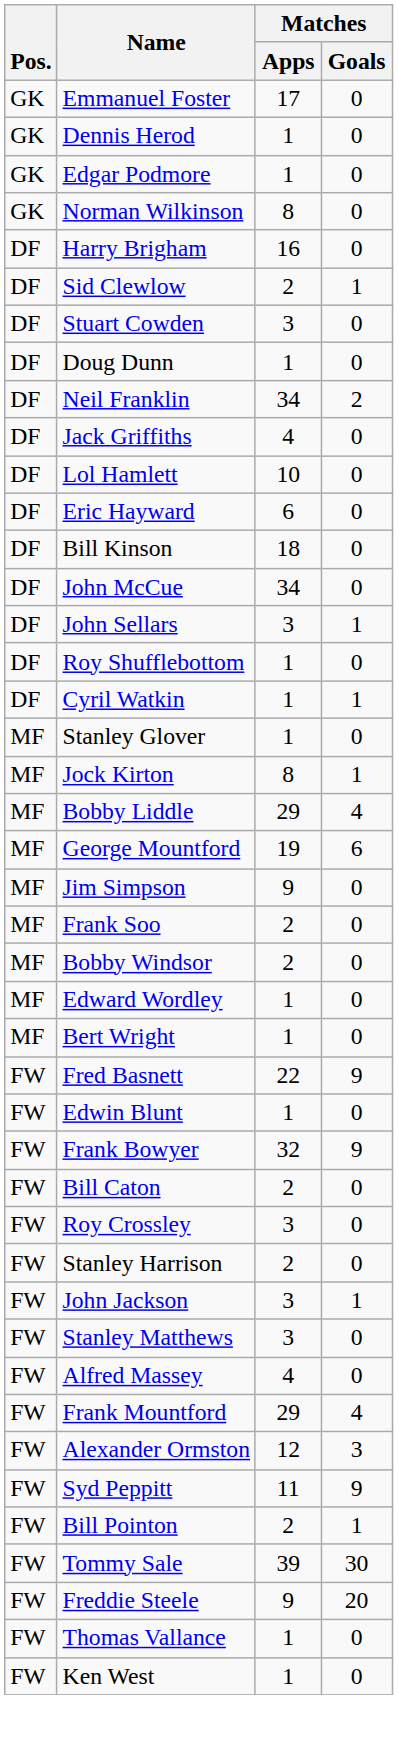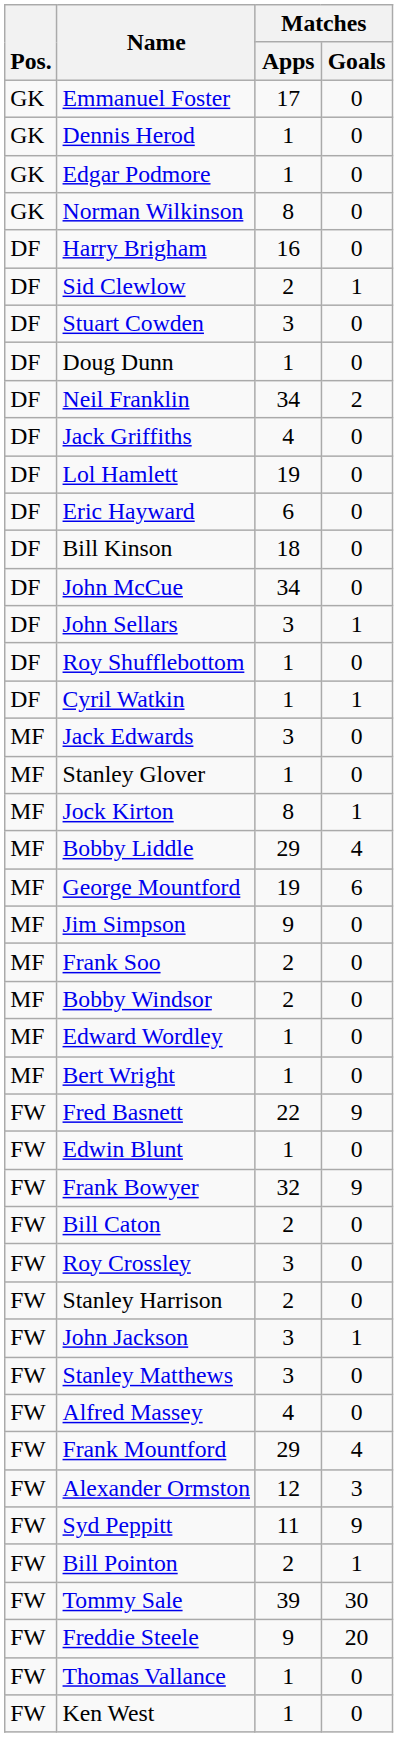 <table class="wikitable" style="text-align:center">
 <tr>
 <th rowspan="2" valign="bottom">Pos.</th>
 <th rowspan="2">Name</th>
 <th colspan="2" width="85">Matches</th>
 </tr>
 <tr>
 <th>Apps</th>
 <th>Goals</th>
 </tr>
 <tr>
 <td align="left">GK</td>
 <td align="left"> <a href='#'>Emmanuel Foster</a></td>
 <td>17</td>
 <td>0</td>
 </tr>
 <tr>
 <td align="left">GK</td>
 <td align="left"> <a href='#'>Dennis Herod</a></td>
 <td>1</td>
 <td>0</td>
 </tr>
 <tr>
 <td align="left">GK</td>
 <td align="left"> <a href='#'>Edgar Podmore</a></td>
 <td>1</td>
 <td>0</td>
 </tr>
 <tr>
 <td align="left">GK</td>
 <td align="left"> <a href='#'>Norman Wilkinson</a></td>
 <td>8</td>
 <td>0</td>
 </tr>
 <tr>
 <td align="left">DF</td>
 <td align="left"> <a href='#'>Harry Brigham</a></td>
 <td>16</td>
 <td>0</td>
 </tr>
 <tr>
 <td align="left">DF</td>
 <td align="left"> <a href='#'>Sid Clewlow</a></td>
 <td>2</td>
 <td>1</td>
 </tr>
 <tr>
 <td align="left">DF</td>
 <td align="left"> <a href='#'>Stuart Cowden</a></td>
 <td>3</td>
 <td>0</td>
 </tr>
 <tr>
 <td align="left">DF</td>
 <td align="left"> Doug Dunn</td>
 <td>1</td>
 <td>0</td>
 </tr>
 <tr>
 <td align="left">DF</td>
 <td align="left"> <a href='#'>Neil Franklin</a></td>
 <td>34</td>
 <td>2</td>
 </tr>
 <tr>
 <td align="left">DF</td>
 <td align="left"> <a href='#'>Jack Griffiths</a></td>
 <td>4</td>
 <td>0</td>
 </tr>
 <tr>
 <td align="left">DF</td>
 <td align="left"> <a href='#'>Lol Hamlett</a></td>
-<td>10</td>
+<td>19</td>
 <td>0</td>
 </tr>
 <tr>
 <td align="left">DF</td>
 <td align="left"> <a href='#'>Eric Hayward</a></td>
 <td>6</td>
 <td>0</td>
 </tr>
 <tr>
 <td align="left">DF</td>
 <td align="left"> Bill Kinson</td>
 <td>18</td>
 <td>0</td>
 </tr>
 <tr>
 <td align="left">DF</td>
 <td align="left"> <a href='#'>John McCue</a></td>
 <td>34</td>
 <td>0</td>
 </tr>
 <tr>
 <td align="left">DF</td>
 <td align="left"> <a href='#'>John Sellars</a></td>
 <td>3</td>
 <td>1</td>
 </tr>
 <tr>
 <td align="left">DF</td>
 <td align="left"> <a href='#'>Roy Shufflebottom</a></td>
 <td>1</td>
 <td>0</td>
 </tr>
 <tr>
 <td align="left">DF</td>
 <td align="left"> <a href='#'>Cyril Watkin</a></td>
 <td>1</td>
 <td>1</td>
+</tr>
+<tr>
+<td align="left">MF</td>
+<td align="left"> <a href='#'>Jack Edwards</a></td>
+<td>3</td>
+<td>0</td>
 </tr>
 <tr>
 <td align="left">MF</td>
 <td align="left"> Stanley Glover</td>
 <td>1</td>
 <td>0</td>
 </tr>
 <tr>
 <td align="left">MF</td>
 <td align="left"> <a href='#'>Jock Kirton</a></td>
 <td>8</td>
 <td>1</td>
 </tr>
 <tr>
 <td align="left">MF</td>
 <td align="left"> <a href='#'>Bobby Liddle</a></td>
 <td>29</td>
 <td>4</td>
 </tr>
 <tr>
 <td align="left">MF</td>
 <td align="left"> <a href='#'>George Mountford</a></td>
 <td>19</td>
 <td>6</td>
 </tr>
 <tr>
 <td align="left">MF</td>
 <td align="left"> <a href='#'>Jim Simpson</a></td>
 <td>9</td>
 <td>0</td>
 </tr>
 <tr>
 <td align="left">MF</td>
 <td align="left"> <a href='#'>Frank Soo</a></td>
 <td>2</td>
 <td>0</td>
 </tr>
 <tr>
 <td align="left">MF</td>
 <td align="left"> <a href='#'>Bobby Windsor</a></td>
 <td>2</td>
 <td>0</td>
 </tr>
 <tr>
 <td align="left">MF</td>
 <td align="left"> <a href='#'>Edward Wordley</a></td>
 <td>1</td>
 <td>0</td>
 </tr>
 <tr>
 <td align="left">MF</td>
 <td align="left"> <a href='#'>Bert Wright</a></td>
 <td>1</td>
 <td>0</td>
 </tr>
 <tr>
 <td align="left">FW</td>
 <td align="left"> <a href='#'>Fred Basnett</a></td>
 <td>22</td>
 <td>9</td>
 </tr>
 <tr>
 <td align="left">FW</td>
 <td align="left"> <a href='#'>Edwin Blunt</a></td>
 <td>1</td>
 <td>0</td>
 </tr>
 <tr>
 <td align="left">FW</td>
 <td align="left"> <a href='#'>Frank Bowyer</a></td>
 <td>32</td>
 <td>9</td>
 </tr>
 <tr>
 <td align="left">FW</td>
 <td align="left"> <a href='#'>Bill Caton</a></td>
 <td>2</td>
 <td>0</td>
 </tr>
 <tr>
 <td align="left">FW</td>
 <td align="left"> <a href='#'>Roy Crossley</a></td>
 <td>3</td>
 <td>0</td>
 </tr>
 <tr>
 <td align="left">FW</td>
 <td align="left"> Stanley Harrison</td>
 <td>2</td>
 <td>0</td>
 </tr>
 <tr>
 <td align="left">FW</td>
 <td align="left"> <a href='#'>John Jackson</a></td>
 <td>3</td>
 <td>1</td>
 </tr>
 <tr>
 <td align="left">FW</td>
 <td align="left"> <a href='#'>Stanley Matthews</a></td>
 <td>3</td>
 <td>0</td>
 </tr>
 <tr>
 <td align="left">FW</td>
 <td align="left"> <a href='#'>Alfred Massey</a></td>
 <td>4</td>
 <td>0</td>
 </tr>
 <tr>
 <td align="left">FW</td>
 <td align="left"> <a href='#'>Frank Mountford</a></td>
 <td>29</td>
 <td>4</td>
 </tr>
 <tr>
 <td align="left">FW</td>
 <td align="left"> <a href='#'>Alexander Ormston</a></td>
 <td>12</td>
 <td>3</td>
 </tr>
 <tr>
 <td align="left">FW</td>
 <td align="left"> <a href='#'>Syd Peppitt</a></td>
 <td>11</td>
 <td>9</td>
 </tr>
 <tr>
 <td align="left">FW</td>
 <td align="left"> <a href='#'>Bill Pointon</a></td>
 <td>2</td>
 <td>1</td>
 </tr>
 <tr>
 <td align="left">FW</td>
 <td align="left"> <a href='#'>Tommy Sale</a></td>
 <td>39</td>
 <td>30</td>
 </tr>
 <tr>
 <td align="left">FW</td>
 <td align="left"> <a href='#'>Freddie Steele</a></td>
 <td>9</td>
 <td>20</td>
 </tr>
 <tr>
 <td align="left">FW</td>
 <td align="left"> <a href='#'>Thomas Vallance</a></td>
 <td>1</td>
 <td>0</td>
 </tr>
 <tr>
 <td align="left">FW</td>
 <td align="left"> Ken West</td>
 <td>1</td>
 <td>0</td>
 </tr>
 </table>
